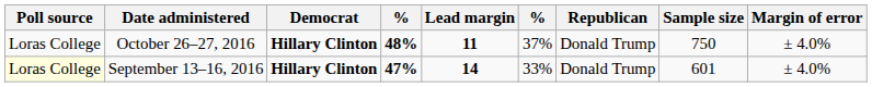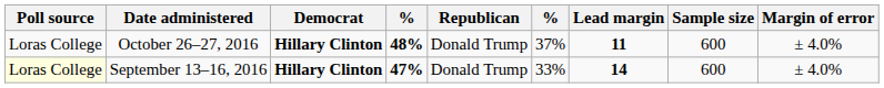 <table class="wikitable" style="text-align:center;">
 <tr valign=bottom>
 <th>Poll source</th>
 <th>Date administered</th>
 <th>Democrat</th>
 <th>%</th>
+<th>Republican</th>
+<th>%</th>
 <th>Lead margin</th>
-<th>%</th>
-<th>Republican</th>
 <th>Sample size</th>
 <th>Margin of error</th>
 </tr>
 <tr>
 <td>Loras College</td>
 <td>October 26–27, 2016</td>
 <td><strong>Hillary Clinton</strong></td>
 <td><strong>48%</strong></td>
+<td>Donald Trump</td>
+<td>37%</td>
 <td><strong>11</strong></td>
-<td>37%</td>
-<td>Donald Trump</td>
-<td>750</td>
+<td>600</td>
 <td>± 4.0%</td>
 </tr>
 <tr>
 <td style="background: lightyellow;">Loras College</td>
 <td>September 13–16, 2016</td>
 <td><strong>Hillary Clinton</strong></td>
 <td><strong>47%</strong></td>
+<td>Donald Trump</td>
+<td>33%</td>
 <td><strong>14</strong></td>
-<td>33%</td>
-<td>Donald Trump</td>
-<td>601</td>
+<td>600</td>
 <td>± 4.0%</td>
 </tr>
 </table>
